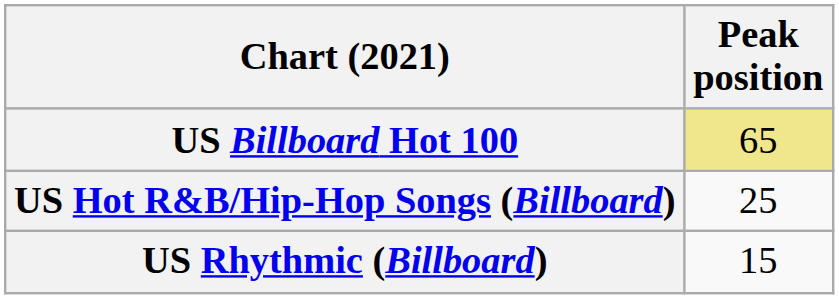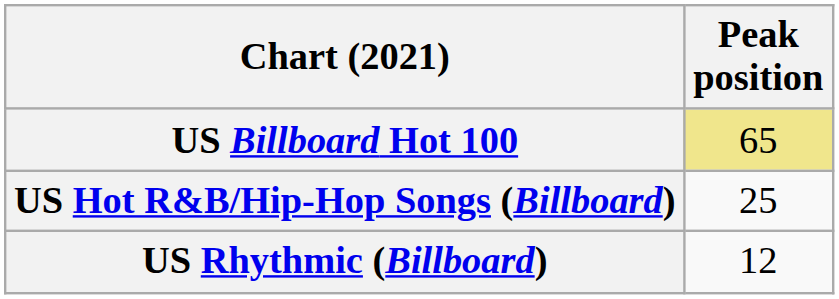 <table class="wikitable sortable plainrowheaders" style="text-align:center">
 <tr>
 <th scope="col">Chart (2021)</th>
 <th scope="col">Peak<br>position</th>
 </tr>
 <tr>
 <th scope="row">US <a href='#'><em>Billboard</em> Hot 100</a></th>
 <td style="background: khaki;">65</td>
 </tr>
 <tr>
 <th scope="row">US <a href='#'>Hot R&B/Hip-Hop Songs</a> (<em><a href='#'>Billboard</a></em>)</th>
 <td>25</td>
 </tr>
 <tr>
 <th scope="row">US <a href='#'>Rhythmic</a> (<em><a href='#'>Billboard</a></em>)</th>
-<td>15</td>
+<td>12</td>
 </tr>
 </table>
